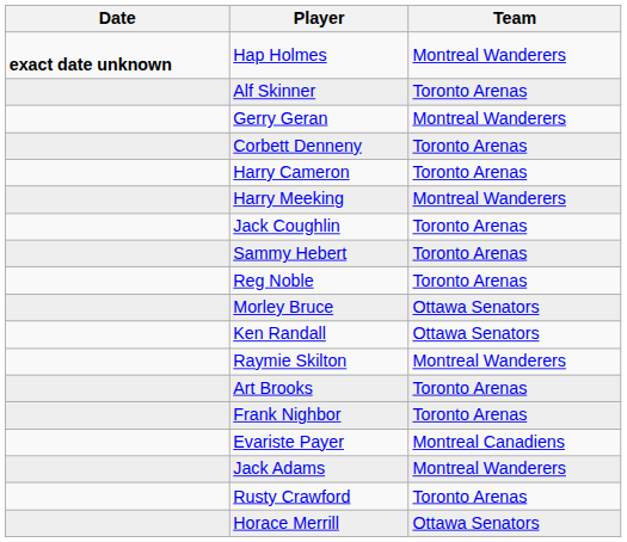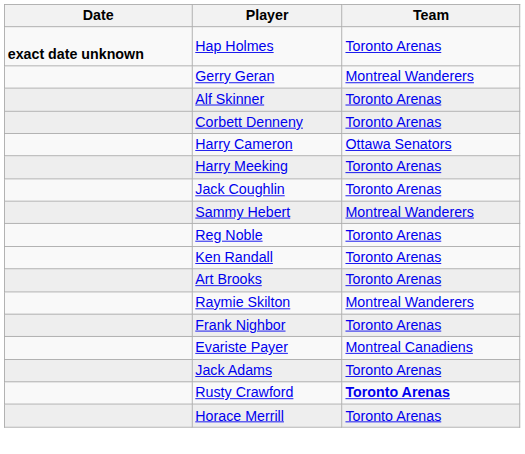 <table class="wikitable sortable" style="border:1px solid #999; width:580px;">
 <tr>
 <th>Date</th>
 <th>Player</th>
 <th>Team</th>
 </tr>
 <tr>
 <td><strong><br>exact date unknown</strong></td>
 <td><a href='#'>Hap Holmes</a></td>
-<td><a href='#'>Montreal Wanderers</a></td>
-</tr>
-<tr style="background:#eee;">
-<td></td>
-<td><a href='#'>Alf Skinner</a></td>
 <td><a href='#'>Toronto Arenas</a></td>
 </tr>
 <tr>
 <td></td>
 <td><a href='#'>Gerry Geran</a></td>
 <td><a href='#'>Montreal Wanderers</a></td>
 </tr>
 <tr style="background:#eee;">
 <td></td>
+<td><a href='#'>Alf Skinner</a></td>
+<td><a href='#'>Toronto Arenas</a></td>
+</tr>
+<tr style="background:#eee;">
+<td></td>
 <td><a href='#'>Corbett Denneny</a></td>
 <td><a href='#'>Toronto Arenas</a></td>
 </tr>
 <tr>
 <td></td>
 <td><a href='#'>Harry Cameron</a></td>
-<td><a href='#'>Toronto Arenas</a></td>
+<td><a href='#'> Ottawa Senators</a></td>
 </tr>
 <tr style="background:#eee;">
 <td></td>
 <td><a href='#'>Harry Meeking</a></td>
-<td><a href='#'>Montreal Wanderers</a></td>
+<td><a href='#'>Toronto Arenas</a></td>
 </tr>
 <tr>
 <td></td>
 <td><a href='#'>Jack Coughlin</a></td>
 <td><a href='#'>Toronto Arenas</a></td>
 </tr>
 <tr style="background:#eee;">
 <td></td>
 <td><a href='#'>Sammy Hebert</a></td>
-<td><a href='#'>Toronto Arenas</a></td>
+<td><a href='#'>Montreal Wanderers</a></td>
 </tr>
 <tr>
 <td></td>
 <td><a href='#'>Reg  Noble</a></td>
 <td><a href='#'>Toronto Arenas</a></td>
 </tr>
-<tr style="background:#eee;">
-<td></td>
-<td><a href='#'>Morley Bruce</a></td>
-<td><a href='#'> Ottawa Senators</a></td>
-</tr>
 <tr>
 <td></td>
 <td><a href='#'>Ken Randall</a></td>
-<td><a href='#'> Ottawa Senators</a></td>
+<td><a href='#'>Toronto Arenas</a></td>
+</tr>
+<tr style="background:#eee;">
+<td></td>
+<td><a href='#'>Art Brooks</a></td>
+<td><a href='#'>Toronto Arenas</a></td>
 </tr>
 <tr>
 <td></td>
 <td><a href='#'>Raymie Skilton</a></td>
 <td><a href='#'>Montreal Wanderers</a></td>
-</tr>
-<tr style="background:#eee;">
-<td></td>
-<td><a href='#'>Art Brooks</a></td>
-<td><a href='#'>Toronto Arenas</a></td>
 </tr>
 <tr style="background:#eee;">
 <td></td>
 <td><a href='#'>Frank Nighbor</a></td>
 <td><a href='#'>Toronto Arenas</a></td>
 </tr>
 <tr>
 <td></td>
 <td><a href='#'>Evariste Payer</a></td>
 <td><a href='#'>Montreal Canadiens</a></td>
 </tr>
 <tr style="background:#eee;">
 <td></td>
 <td><a href='#'>Jack Adams</a></td>
-<td><a href='#'>Montreal Wanderers</a></td>
+<td><a href='#'>Toronto Arenas</a></td>
 </tr>
 <tr>
 <td></td>
 <td><a href='#'>Rusty Crawford</a></td>
-<td><a href='#'>Toronto Arenas</a></td>
+<td><strong><a href='#'>Toronto Arenas</a></strong></td>
 </tr>
 <tr style="background:#eee;">
 <td></td>
 <td><a href='#'>Horace Merrill</a></td>
-<td><a href='#'> Ottawa Senators</a></td>
+<td><a href='#'>Toronto Arenas</a></td>
 </tr>
 </table>
